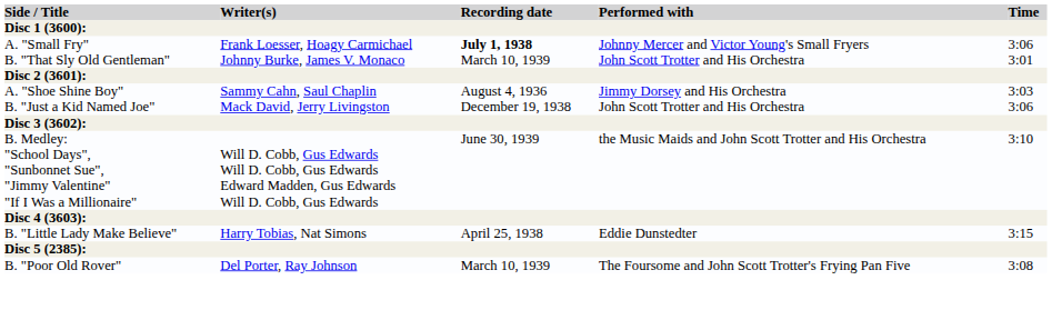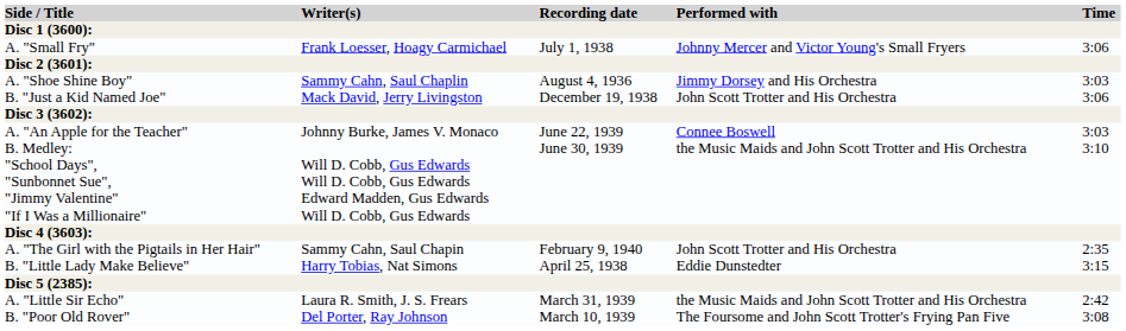 <table border="0" cellpadding="0" cellspacing="0" style="width: 75%; margin: 1em 1em 1em 0; background: #FCFDFF; border-collapse: collapse;">
 <tr bgcolor=#D3D3D4>
 <td><strong>Side / Title</strong></td>
 <td><strong>Writer(s)</strong></td>
 <td><strong>Recording date</strong></td>
 <td><strong>Performed with</strong></td>
 <td><strong>Time</strong></td>
 </tr>
 <tr bgcolor=#F2F0E6>
 <td colspan=5><strong>Disc 1 (3600):</strong></td>
 </tr>
 <tr>
 <td>A. "Small Fry"</td>
 <td><a href='#'>Frank Loesser</a>, <a href='#'>Hoagy Carmichael</a></td>
-<td><strong>July 1, 1938</strong></td>
+<td>July 1, 1938</td>
 <td><a href='#'>Johnny Mercer</a> and <a href='#'>Victor Young</a>'s Small Fryers</td>
 <td>3:06</td>
-</tr>
-<tr>
-<td>B. "That Sly Old Gentleman"</td>
-<td><a href='#'>Johnny Burke</a>, <a href='#'>James V. Monaco</a></td>
-<td>March 10, 1939</td>
-<td><a href='#'>John Scott Trotter</a> and His Orchestra</td>
-<td>3:01</td>
 </tr>
 <tr bgcolor=#F2F0E6>
 <td colspan=5><strong>Disc 2 (3601):</strong></td>
 </tr>
 <tr>
 <td>A. "Shoe Shine Boy"</td>
 <td><a href='#'>Sammy Cahn</a>, <a href='#'>Saul Chaplin</a></td>
 <td>August 4, 1936</td>
 <td><a href='#'>Jimmy Dorsey</a> and His Orchestra</td>
 <td>3:03</td>
 </tr>
 <tr>
 <td>B. "Just a Kid Named Joe"</td>
 <td><a href='#'>Mack David</a>, <a href='#'>Jerry Livingston</a></td>
 <td>December 19, 1938</td>
 <td>John Scott Trotter and His Orchestra</td>
 <td>3:06</td>
 </tr>
 <tr bgcolor=#F2F0E6>
 <td colspan=5><strong>Disc 3 (3602):</strong></td>
 </tr>
+<tr>
+<td>A. "An Apple for the Teacher"</td>
+<td>Johnny Burke, James V. Monaco</td>
+<td>June 22, 1939</td>
+<td><a href='#'>Connee Boswell</a></td>
+<td>3:03</td>
+</tr>
 <tr valign=top>
 <td>B. Medley:<br>"School Days",<br>"Sunbonnet Sue",<br>"Jimmy Valentine"<br>"If I Was a Millionaire"</td>
 <td><br>Will D. Cobb, <a href='#'>Gus Edwards</a><br>Will D. Cobb, Gus Edwards<br>Edward Madden, Gus Edwards<br>Will D. Cobb, Gus Edwards</td>
 <td>June 30, 1939</td>
 <td>the Music Maids and John Scott Trotter and His Orchestra</td>
 <td>3:10</td>
 </tr>
 <tr bgcolor=#F2F0E6>
 <td colspan=5><strong>Disc 4 (3603):</strong></td>
+</tr>
+<tr>
+<td>A. "The Girl with the Pigtails in Her Hair"</td>
+<td>Sammy Cahn, Saul Chapin</td>
+<td>February 9, 1940</td>
+<td>John Scott Trotter and His Orchestra</td>
+<td>2:35</td>
 </tr>
 <tr>
 <td>B. "Little Lady Make Believe"</td>
 <td><a href='#'>Harry Tobias</a>, Nat Simons</td>
 <td>April 25, 1938</td>
 <td>Eddie Dunstedter</td>
 <td>3:15</td>
 </tr>
 <tr bgcolor=#F2F0E6>
 <td colspan=5><strong>Disc 5 (2385):</strong></td>
 </tr>
 <tr>
+<td>A. "Little Sir Echo"</td>
+<td>Laura R. Smith, J. S. Frears</td>
+<td>March 31, 1939</td>
+<td>the Music Maids and John Scott Trotter and His Orchestra</td>
+<td>2:42</td>
+</tr>
+<tr>
 <td>B. "Poor Old Rover"</td>
 <td><a href='#'>Del Porter</a>, <a href='#'>Ray Johnson</a></td>
 <td>March 10, 1939</td>
 <td>The Foursome and John Scott Trotter's Frying Pan Five</td>
 <td>3:08</td>
 </tr>
 </table>
